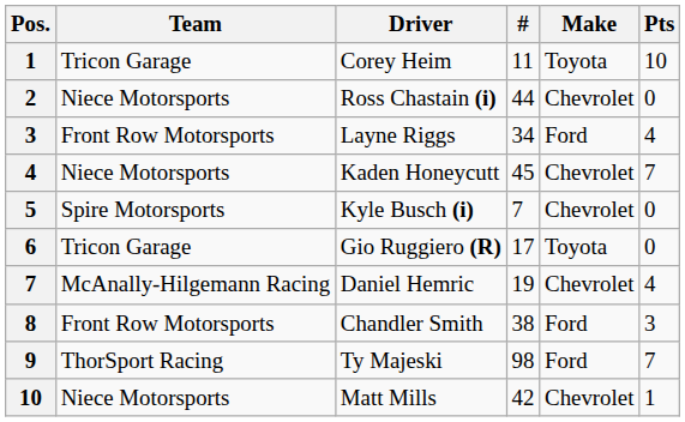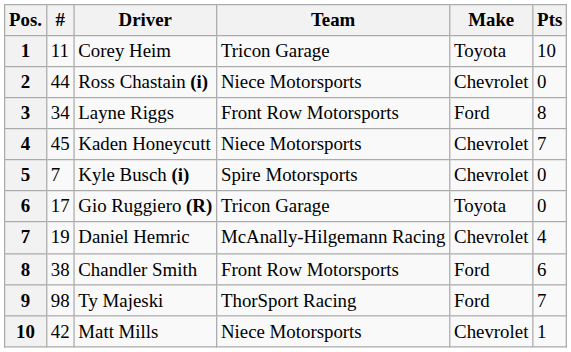 <table class="wikitable" style="font-size:95%">
 <tr>
 <th>Pos.</th>
+<th>#</th>
+<th>Driver</th>
 <th>Team</th>
-<th>Driver</th>
-<th>#</th>
 <th>Make</th>
 <th>Pts</th>
 </tr>
 <tr>
 <th>1</th>
+<td>11</td>
+<td>Corey Heim</td>
 <td>Tricon Garage</td>
-<td>Corey Heim</td>
-<td>11</td>
 <td>Toyota</td>
 <td>10</td>
 </tr>
 <tr>
 <th>2</th>
+<td>44</td>
+<td>Ross Chastain <strong>(i)</strong></td>
 <td>Niece Motorsports</td>
-<td>Ross Chastain <strong>(i)</strong></td>
-<td>44</td>
 <td>Chevrolet</td>
 <td>0</td>
 </tr>
 <tr>
 <th>3</th>
+<td>34</td>
+<td>Layne Riggs</td>
 <td>Front Row Motorsports</td>
-<td>Layne Riggs</td>
-<td>34</td>
 <td>Ford</td>
-<td>4</td>
+<td>8</td>
 </tr>
 <tr>
 <th>4</th>
+<td>45</td>
+<td>Kaden Honeycutt</td>
 <td>Niece Motorsports</td>
-<td>Kaden Honeycutt</td>
-<td>45</td>
 <td>Chevrolet</td>
 <td>7</td>
 </tr>
 <tr>
 <th>5</th>
+<td>7</td>
+<td>Kyle Busch <strong>(i)</strong></td>
 <td>Spire Motorsports</td>
-<td>Kyle Busch <strong>(i)</strong></td>
-<td>7</td>
 <td>Chevrolet</td>
 <td>0</td>
 </tr>
 <tr>
 <th>6</th>
+<td>17</td>
+<td>Gio Ruggiero <strong>(R)</strong></td>
 <td>Tricon Garage</td>
-<td>Gio Ruggiero <strong>(R)</strong></td>
-<td>17</td>
 <td>Toyota</td>
 <td>0</td>
 </tr>
 <tr>
 <th>7</th>
+<td>19</td>
+<td>Daniel Hemric</td>
 <td>McAnally-Hilgemann Racing</td>
-<td>Daniel Hemric</td>
-<td>19</td>
 <td>Chevrolet</td>
 <td>4</td>
 </tr>
 <tr>
 <th>8</th>
+<td>38</td>
+<td>Chandler Smith</td>
 <td>Front Row Motorsports</td>
-<td>Chandler Smith</td>
-<td>38</td>
 <td>Ford</td>
-<td>3</td>
+<td>6</td>
 </tr>
 <tr>
 <th>9</th>
+<td>98</td>
+<td>Ty Majeski</td>
 <td>ThorSport Racing</td>
-<td>Ty Majeski</td>
-<td>98</td>
 <td>Ford</td>
 <td>7</td>
 </tr>
 <tr>
 <th>10</th>
+<td>42</td>
+<td>Matt Mills</td>
 <td>Niece Motorsports</td>
-<td>Matt Mills</td>
-<td>42</td>
 <td>Chevrolet</td>
 <td>1</td>
 </tr>
 </table>
